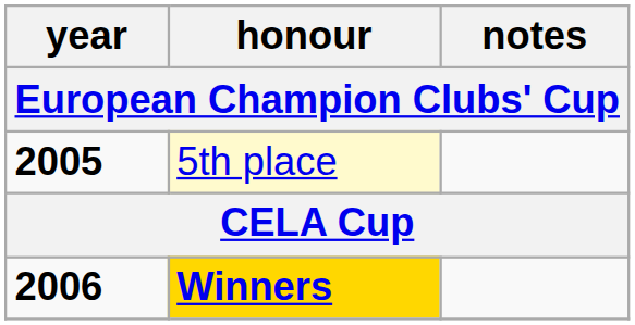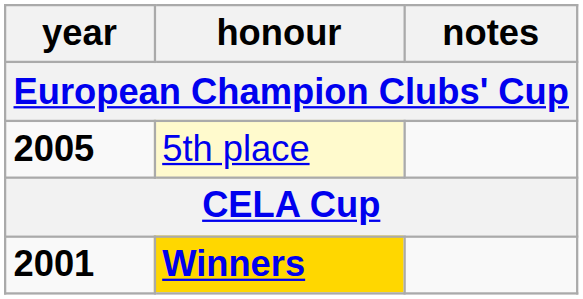 <table class="wikitable">
 <tr>
 <th>year</th>
 <th>honour</th>
 <th>notes</th>
 </tr>
 <tr>
 <th colspan="3"><a href='#'>European Champion Clubs' Cup</a></th>
 </tr>
 <tr>
 <td><strong>2005</strong></td>
 <td style="background:LemonChiffon;"><a href='#'>5th place</a></td>
 <td></td>
 </tr>
 <tr>
 <th colspan="3"><a href='#'>CELA Cup</a></th>
 </tr>
 <tr>
-<td><strong>2006</strong></td>
+<td><strong>2001</strong></td>
 <td style="background:gold"><a href='#'><strong>Winners</strong></a></td>
 <td></td>
 </tr>
 </table>
